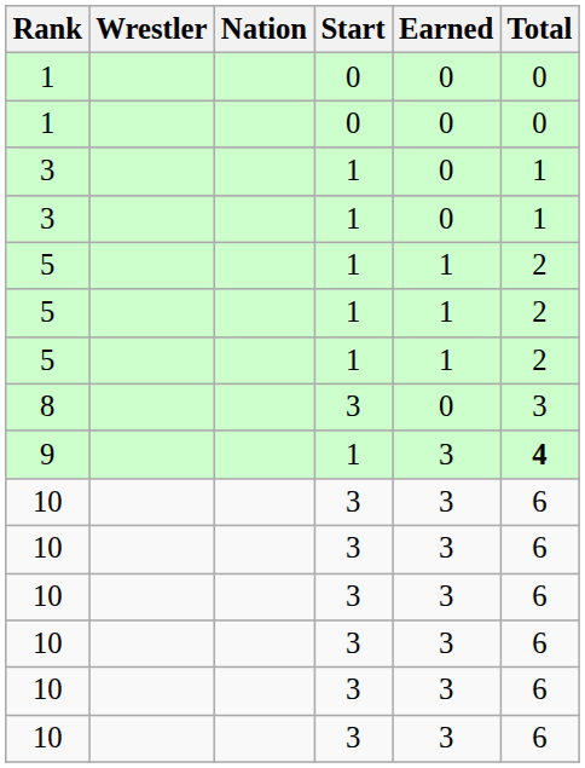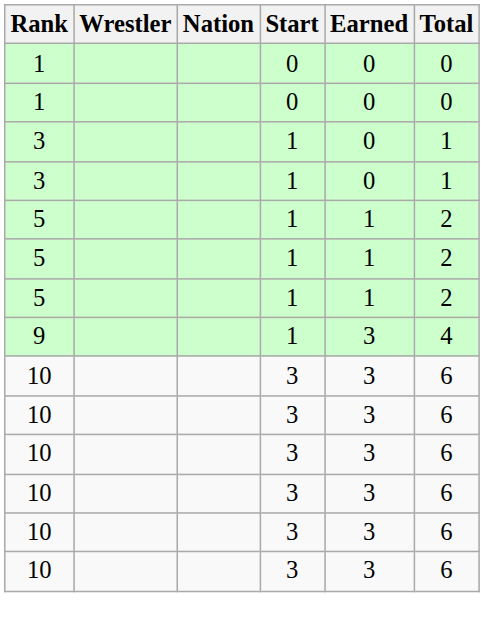 <table class="wikitable sortable" style="text-align:center;">
 <tr>
 <th>Rank</th>
 <th>Wrestler</th>
 <th>Nation</th>
 <th>Start</th>
 <th>Earned</th>
 <th>Total</th>
 </tr>
 <tr style="background:#cfc;">
 <td>1</td>
 <td align=left></td>
 <td align=left></td>
 <td>0</td>
 <td>0</td>
 <td>0</td>
 </tr>
 <tr style="background:#cfc;">
 <td>1</td>
 <td align=left></td>
 <td align=left></td>
 <td>0</td>
 <td>0</td>
 <td>0</td>
 </tr>
 <tr style="background:#cfc;">
 <td>3</td>
 <td align=left></td>
 <td align=left></td>
 <td>1</td>
 <td>0</td>
 <td>1</td>
 </tr>
 <tr style="background:#cfc;">
 <td>3</td>
 <td align=left></td>
 <td align=left></td>
 <td>1</td>
 <td>0</td>
 <td>1</td>
 </tr>
 <tr style="background:#cfc;">
 <td>5</td>
 <td align=left></td>
 <td align=left></td>
 <td>1</td>
 <td>1</td>
 <td>2</td>
 </tr>
 <tr style="background:#cfc;">
 <td>5</td>
 <td align=left></td>
 <td align=left></td>
 <td>1</td>
 <td>1</td>
 <td>2</td>
 </tr>
 <tr style="background:#cfc;">
 <td>5</td>
 <td align=left></td>
 <td align=left></td>
 <td>1</td>
 <td>1</td>
 <td>2</td>
 </tr>
 <tr style="background:#cfc;">
-<td>8</td>
-<td align=left></td>
-<td align=left></td>
-<td>3</td>
-<td>0</td>
-<td>3</td>
-</tr>
-<tr style="background:#cfc;">
 <td>9</td>
 <td align=left></td>
 <td align=left></td>
 <td>1</td>
 <td>3</td>
-<td><strong>4</strong></td>
+<td>4</td>
 </tr>
 <tr>
 <td>10</td>
 <td align=left></td>
 <td align=left></td>
 <td>3</td>
 <td>3</td>
 <td>6</td>
 </tr>
 <tr>
 <td>10</td>
 <td align=left></td>
 <td align=left></td>
 <td>3</td>
 <td>3</td>
 <td>6</td>
 </tr>
 <tr>
 <td>10</td>
 <td align=left></td>
 <td align=left></td>
 <td>3</td>
 <td>3</td>
 <td>6</td>
 </tr>
 <tr>
 <td>10</td>
 <td align=left></td>
 <td align=left></td>
 <td>3</td>
 <td>3</td>
 <td>6</td>
 </tr>
 <tr>
 <td>10</td>
 <td align=left></td>
 <td align=left></td>
 <td>3</td>
 <td>3</td>
 <td>6</td>
 </tr>
 <tr>
 <td>10</td>
 <td align=left></td>
 <td align=left></td>
 <td>3</td>
 <td>3</td>
 <td>6</td>
 </tr>
 </table>
